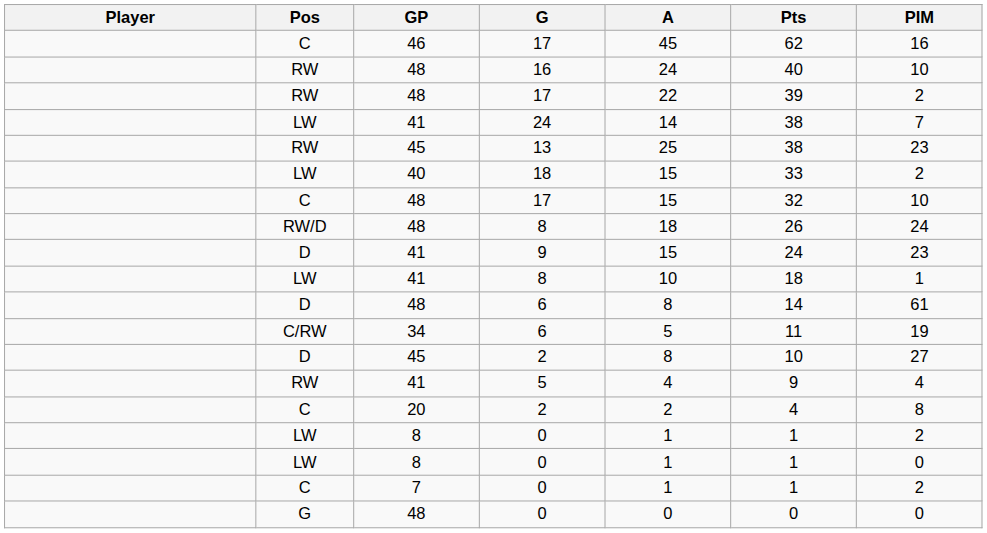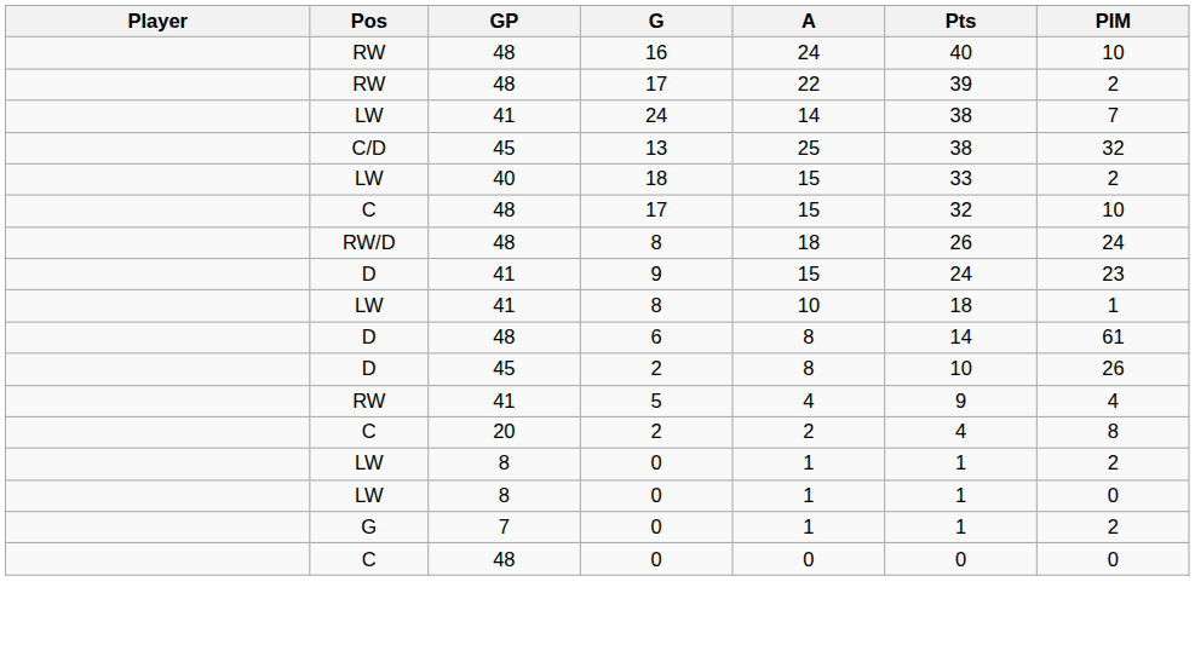 <table class="wikitable sortable" width="60%">
 <tr ALIGN="center">
 <th bgcolor="#DDDDFF" width="10%">Player</th>
 <th bgcolor="#DDDDFF" width="3%" title="Position">Pos</th>
 <th bgcolor="#DDDDFF" width="5%" title="Games played">GP</th>
 <th bgcolor="#DDDDFF" width="5%" title="Goals">G</th>
 <th bgcolor="#DDDDFF" width="5%" title="Assists">A</th>
 <th bgcolor="#DDDDFF" width="5%" title="Points">Pts</th>
 <th bgcolor="#DDDDFF" width="5%" title="Penalties in Minutes">PIM</th>
-</tr>
-<tr align="center">
-<td align="right"></td>
-<td>C</td>
-<td>46</td>
-<td>17</td>
-<td>45</td>
-<td>62</td>
-<td>16</td>
 </tr>
 <tr align="center">
 <td align="right"></td>
 <td>RW</td>
 <td>48</td>
 <td>16</td>
 <td>24</td>
 <td>40</td>
 <td>10</td>
 </tr>
 <tr align="center">
 <td align="right"></td>
 <td>RW</td>
 <td>48</td>
 <td>17</td>
 <td>22</td>
 <td>39</td>
 <td>2</td>
 </tr>
 <tr align="center">
 <td align="right"></td>
 <td>LW</td>
 <td>41</td>
 <td>24</td>
 <td>14</td>
 <td>38</td>
 <td>7</td>
 </tr>
 <tr align="center">
 <td align="right"></td>
-<td>RW</td>
+<td>C/D</td>
 <td>45</td>
 <td>13</td>
 <td>25</td>
 <td>38</td>
-<td>23</td>
+<td>32</td>
 </tr>
 <tr align="center">
 <td align="right"></td>
 <td>LW</td>
 <td>40</td>
 <td>18</td>
 <td>15</td>
 <td>33</td>
 <td>2</td>
 </tr>
 <tr align="center">
 <td align="right"></td>
 <td>C</td>
 <td>48</td>
 <td>17</td>
 <td>15</td>
 <td>32</td>
 <td>10</td>
 </tr>
 <tr align="center">
 <td align="right"></td>
 <td>RW/D</td>
 <td>48</td>
 <td>8</td>
 <td>18</td>
 <td>26</td>
 <td>24</td>
 </tr>
 <tr align="center">
 <td align="right"></td>
 <td>D</td>
 <td>41</td>
 <td>9</td>
 <td>15</td>
 <td>24</td>
 <td>23</td>
 </tr>
 <tr align="center">
 <td align="right"></td>
 <td>LW</td>
 <td>41</td>
 <td>8</td>
 <td>10</td>
 <td>18</td>
 <td>1</td>
 </tr>
 <tr align="center">
 <td align="right"></td>
 <td>D</td>
 <td>48</td>
 <td>6</td>
 <td>8</td>
 <td>14</td>
 <td>61</td>
 </tr>
 <tr align="center">
 <td align="right"></td>
-<td>C/RW</td>
-<td>34</td>
-<td>6</td>
-<td>5</td>
-<td>11</td>
-<td>19</td>
-</tr>
-<tr align="center">
-<td align="right"></td>
 <td>D</td>
 <td>45</td>
 <td>2</td>
 <td>8</td>
 <td>10</td>
-<td>27</td>
+<td>26</td>
 </tr>
 <tr align="center">
 <td align="right"></td>
 <td>RW</td>
 <td>41</td>
 <td>5</td>
 <td>4</td>
 <td>9</td>
 <td>4</td>
 </tr>
 <tr align="center">
 <td align="right"></td>
 <td>C</td>
 <td>20</td>
 <td>2</td>
 <td>2</td>
 <td>4</td>
 <td>8</td>
 </tr>
 <tr align="center">
 <td align="right"></td>
 <td>LW</td>
 <td>8</td>
 <td>0</td>
 <td>1</td>
 <td>1</td>
 <td>2</td>
 </tr>
 <tr align="center">
 <td align="right"></td>
 <td>LW</td>
 <td>8</td>
 <td>0</td>
 <td>1</td>
 <td>1</td>
 <td>0</td>
 </tr>
 <tr align="center">
 <td align="right"></td>
-<td>C</td>
+<td>G</td>
 <td>7</td>
 <td>0</td>
 <td>1</td>
 <td>1</td>
 <td>2</td>
 </tr>
 <tr align="center">
 <td align="right"></td>
-<td>G</td>
+<td>C</td>
 <td>48</td>
 <td>0</td>
 <td>0</td>
 <td>0</td>
 <td>0</td>
 </tr>
 </table>
